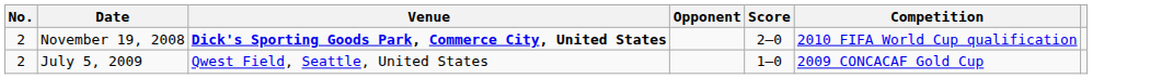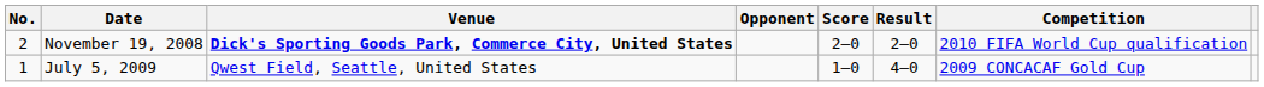 <table class="wikitable sortable">
 <tr>
 <th scope=col>No.</th>
 <th scope=col>Date</th>
 <th scope=col>Venue</th>
 <th scope=col>Opponent</th>
 <th scope=col>Score</th>
+<th scope=col>Result</th>
 <th scope=col>Competition</th>
 <th scope=col class="unsortable"></th>
 </tr>
 <tr>
 <td align="center">2</td>
 <td>November 19, 2008</td>
 <td><strong><a href='#'>Dick's Sporting Goods Park</a>, <a href='#'>Commerce City</a>, United States</strong></td>
 <td></td>
 <td align="center">2–0</td>
+<td align="center">2–0</td>
 <td><a href='#'>2010 FIFA World Cup qualification</a></td>
 <td align="center"></td>
 </tr>
 <tr>
-<td align="center">2</td>
+<td align="center">1</td>
 <td>July 5, 2009</td>
 <td><a href='#'>Qwest Field</a>, <a href='#'>Seattle</a>, United States</td>
 <td></td>
 <td align="center">1–0</td>
+<td align="center">4–0</td>
 <td><a href='#'>2009 CONCACAF Gold Cup</a></td>
 <td align="center"></td>
 </tr>
 </table>
